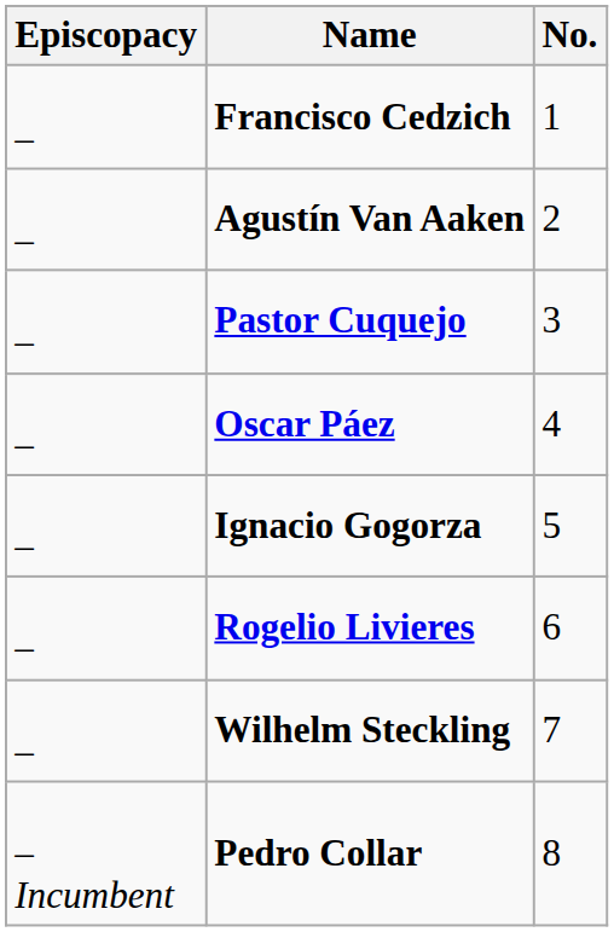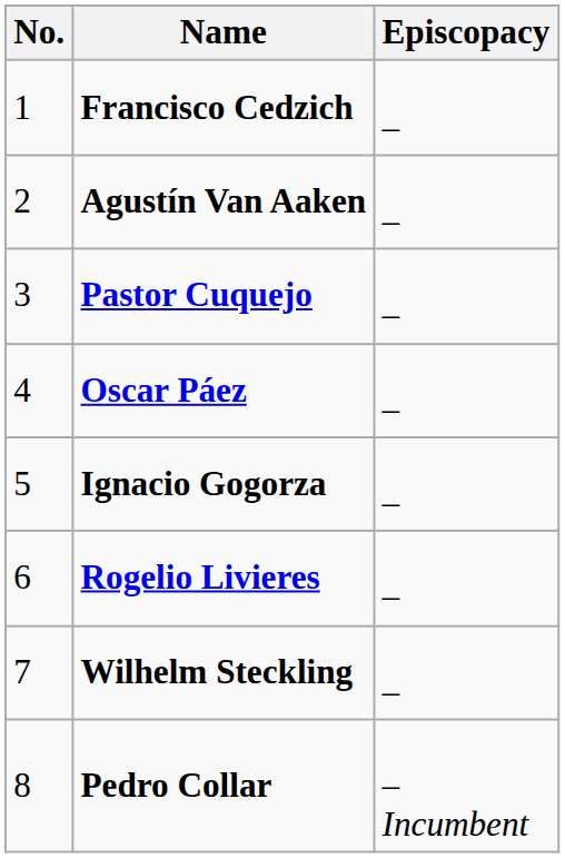 <table class="wikitable">
 <tr>
+<th>No.</th>
+<th>Name</th>
 <th>Episcopacy</th>
-<th>Name</th>
-<th>No.</th>
 </tr>
 <tr>
+<td>1</td>
+<td><strong>Francisco Cedzich</strong><br></td>
 <td><br>–<br></td>
-<td><strong>Francisco Cedzich</strong><br></td>
-<td>1</td>
 </tr>
 <tr>
+<td>2</td>
+<td><strong>Agustín Van Aaken</strong><br></td>
 <td><br>–<br></td>
-<td><strong>Agustín Van Aaken</strong><br></td>
-<td>2</td>
 </tr>
 <tr>
+<td>3</td>
+<td><strong><a href='#'>Pastor Cuquejo</a></strong><br></td>
 <td><br>–<br></td>
-<td><strong><a href='#'>Pastor Cuquejo</a></strong><br></td>
-<td>3</td>
 </tr>
 <tr>
+<td>4</td>
+<td><strong><a href='#'>Oscar Páez</a></strong><br></td>
 <td><br>–<br></td>
-<td><strong><a href='#'>Oscar Páez</a></strong><br></td>
-<td>4</td>
 </tr>
 <tr>
+<td>5</td>
+<td><strong>Ignacio Gogorza</strong><br></td>
 <td><br>–<br></td>
-<td><strong>Ignacio Gogorza</strong><br></td>
-<td>5</td>
 </tr>
 <tr>
+<td>6</td>
+<td><strong><a href='#'>Rogelio Livieres</a></strong><br></td>
 <td><br>–<br></td>
-<td><strong><a href='#'>Rogelio Livieres</a></strong><br></td>
-<td>6</td>
 </tr>
 <tr>
+<td>7</td>
+<td><strong>Wilhelm Steckling</strong><br></td>
 <td><br>–<br></td>
-<td><strong>Wilhelm Steckling</strong><br></td>
-<td>7</td>
 </tr>
 <tr>
+<td>8</td>
+<td><strong>Pedro Collar</strong><br></td>
 <td><br>–<br><em>Incumbent</em></td>
-<td><strong>Pedro Collar</strong><br></td>
-<td>8</td>
 </tr>
 </table>
